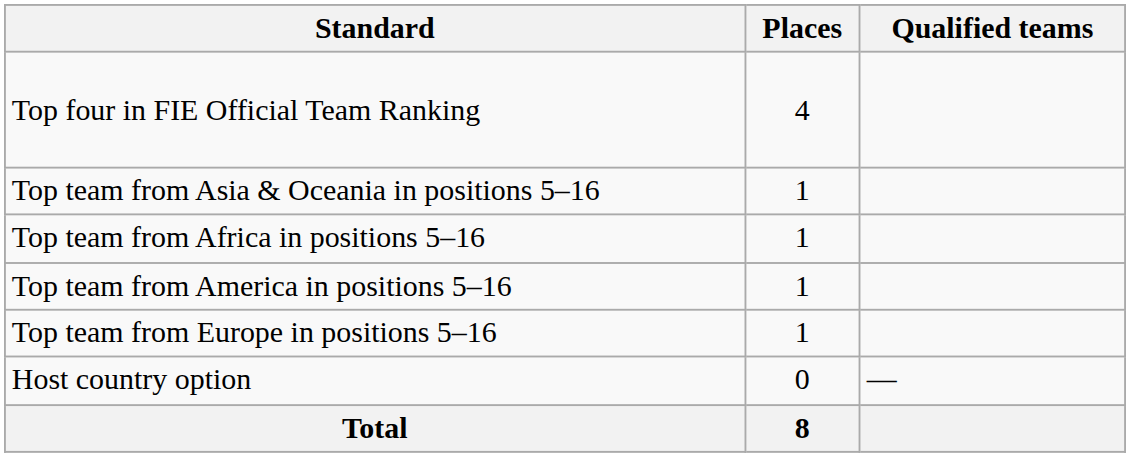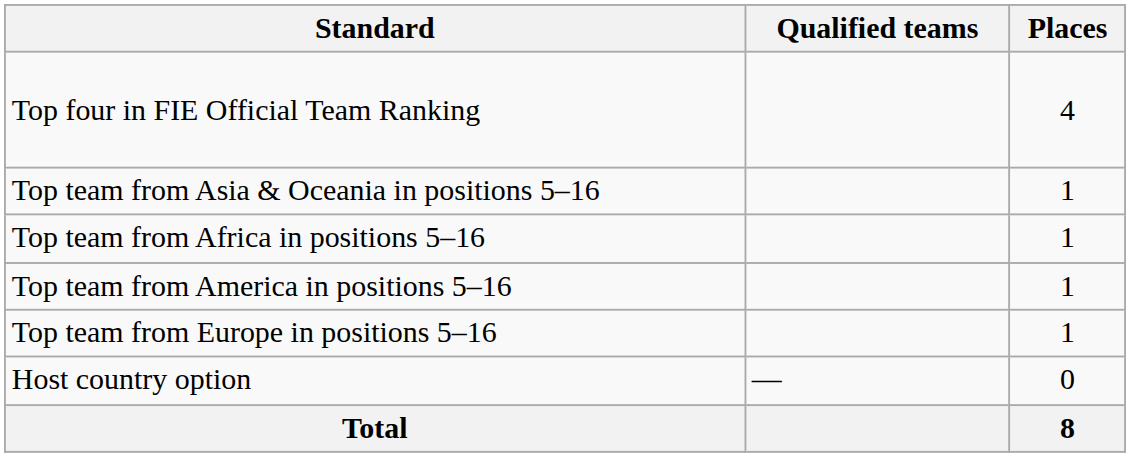 <table class="wikitable" width=600>
 <tr>
 <th>Standard</th>
+<th>Qualified teams</th>
 <th>Places</th>
-<th>Qualified teams</th>
 </tr>
 <tr>
 <td>Top four in FIE Official Team Ranking</td>
+<td><br><br><br></td>
 <td align=center>4</td>
-<td><br><br><br></td>
 </tr>
 <tr>
 <td>Top team from Asia & Oceania in positions 5–16</td>
+<td></td>
 <td align=center>1</td>
-<td></td>
 </tr>
 <tr>
 <td>Top team from Africa in positions 5–16</td>
+<td></td>
 <td align=center>1</td>
-<td></td>
 </tr>
 <tr>
 <td>Top team from America in positions 5–16</td>
+<td></td>
 <td align=center>1</td>
-<td></td>
 </tr>
 <tr>
 <td>Top team from Europe in positions 5–16</td>
+<td></td>
 <td align=center>1</td>
-<td></td>
 </tr>
 <tr>
 <td>Host country option</td>
+<td>—</td>
 <td align=center>0</td>
-<td>—</td>
 </tr>
 <tr>
 <th>Total</th>
+<th></th>
 <th>8</th>
-<th></th>
 </tr>
 </table>
